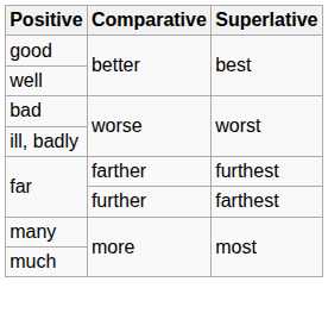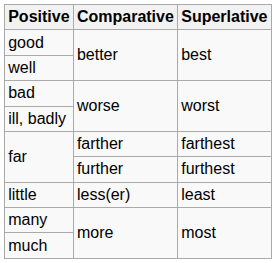 <table class="wikitable">
 <tr>
 <th>Positive</th>
 <th>Comparative</th>
 <th>Superlative</th>
 </tr>
 <tr>
 <td>good</td>
 <td rowspan="2">better</td>
 <td rowspan="2">best</td>
 </tr>
 <tr>
 <td>well</td>
 </tr>
 <tr>
 <td>bad</td>
 <td rowspan="2">worse</td>
 <td rowspan="2">worst</td>
 </tr>
 <tr>
 <td>ill, badly</td>
 </tr>
 <tr>
 <td rowspan="2">far</td>
 <td>farther</td>
+<td>farthest</td>
+</tr>
+<tr>
+<td>further</td>
 <td>furthest</td>
 </tr>
 <tr>
-<td>further</td>
-<td>farthest</td>
+<td>little</td>
+<td>less(er)</td>
+<td>least</td>
 </tr>
 <tr>
 <td>many</td>
 <td rowspan="2">more</td>
 <td rowspan="2">most</td>
 </tr>
 <tr>
 <td>much</td>
 </tr>
 </table>
